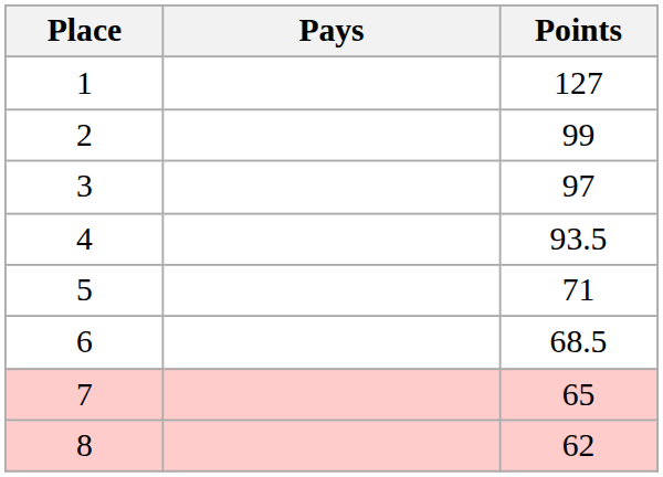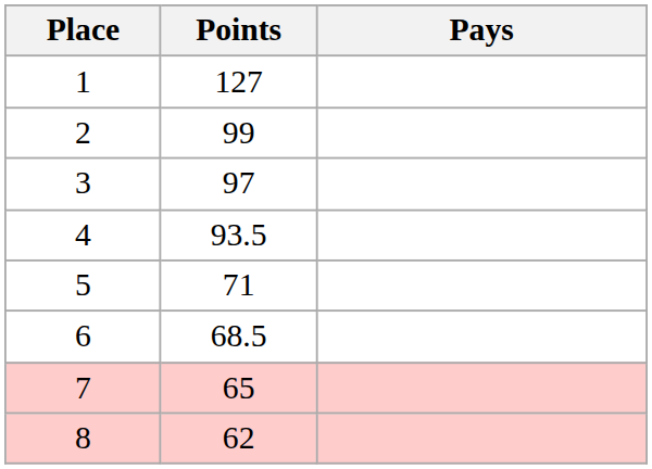 <table class="wikitable gauche" cellspacing="1" cellpadding="2"  width="320px">
 <tr align="center" bgcolor="#EFEFEF">
 <th width="70px">Place</th>
+<th width="70px">Points</th>
 <th>Pays</th>
-<th width="70px">Points</th>
 </tr>
 <tr align="center" valign="top" bgcolor="#FFFFFF">
 <td>1</td>
+<td>127</td>
 <td align="left"></td>
-<td>127</td>
 </tr>
 <tr align="center" valign="top" bgcolor="#FFFFFF">
 <td>2</td>
+<td>99</td>
 <td align="left"></td>
-<td>99</td>
 </tr>
 <tr align="center" valign="top" bgcolor="#FFFFFF">
 <td>3</td>
+<td>97</td>
 <td align="left"></td>
-<td>97</td>
 </tr>
 <tr align="center" valign="top" bgcolor="#FFFFFF">
 <td>4</td>
+<td>93.5</td>
 <td align="left"></td>
-<td>93.5</td>
 </tr>
 <tr align="center" valign="top" bgcolor="#FFFFFF">
 <td>5</td>
+<td>71</td>
 <td align="left"></td>
-<td>71</td>
 </tr>
 <tr align="center" valign="top" bgcolor="#FFFFFF">
 <td>6</td>
+<td>68.5</td>
 <td align="left"></td>
-<td>68.5</td>
 </tr>
 <tr align="center" valign="top" bgcolor="#ffcccc">
 <td>7</td>
+<td>65</td>
 <td align="left"></td>
-<td>65</td>
 </tr>
 <tr align="center" valign="top"  bgcolor="#ffcccc">
 <td>8</td>
+<td>62</td>
 <td align="left"></td>
-<td>62</td>
 </tr>
 </table>
